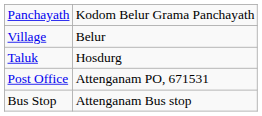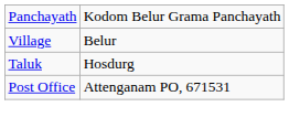 <table class="wikitable">
 <tr>
 <td><a href='#'>Panchayath</a></td>
 <td>Kodom Belur Grama Panchayath</td>
 </tr>
 <tr>
 <td><a href='#'>Village</a></td>
 <td>Belur</td>
 </tr>
 <tr>
 <td><a href='#'>Taluk</a></td>
 <td>Hosdurg</td>
 </tr>
 <tr>
 <td><a href='#'>Post Office</a></td>
 <td>Attenganam PO, 671531</td>
 </tr>
-<tr>
-<td>Bus Stop</td>
-<td>Attenganam Bus stop</td>
-</tr>
 </table>
